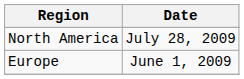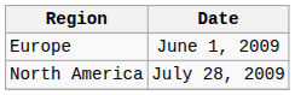 <table class="wikitable">
 <tr>
 <th>Region</th>
 <th>Date</th>
 </tr>
 <tr>
 </tr>
 <tr>
+<td>Europe</td>
+<td align="center" rowspan="1">June 1, 2009</td>
+</tr>
+<tr>
 <td>North America</td>
 <td align="center" rowspan="1">July 28, 2009</td>
 </tr>
 <tr>
-<td>Europe</td>
-<td align="center" rowspan="1">June 1, 2009</td>
-</tr>
-<tr>
 </tr>
 </table>
